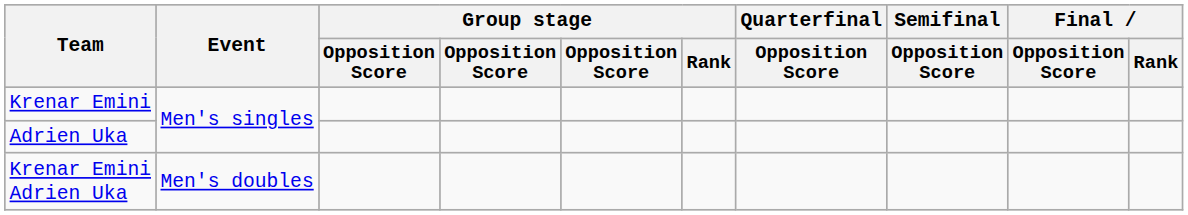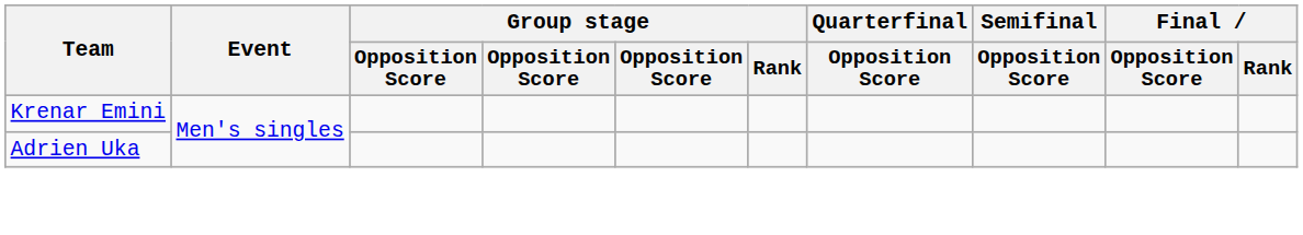 <table class="wikitable" style="font-size:90%">
 <tr>
 <th rowspan=2>Team</th>
 <th rowspan=2>Event</th>
 <th colspan=4>Group stage</th>
 <th>Quarterfinal</th>
 <th>Semifinal</th>
 <th colspan=2>Final / </th>
 </tr>
 <tr style="font-size:95%">
 <th>Opposition<br>Score</th>
 <th>Opposition<br>Score</th>
 <th>Opposition<br>Score</th>
 <th>Rank</th>
 <th>Opposition<br>Score</th>
 <th>Opposition<br>Score</th>
 <th>Opposition<br>Score</th>
 <th>Rank</th>
 </tr>
 <tr align=center>
 <td align=left><a href='#'>Krenar Emini</a></td>
 <td align=left rowspan=2><a href='#'>Men's singles</a></td>
 <td></td>
 <td></td>
 <td></td>
 <td></td>
 <td></td>
 <td></td>
 <td></td>
 <td></td>
 </tr>
 <tr align=center>
 <td align=left><a href='#'>Adrien Uka</a></td>
 <td></td>
 <td></td>
 <td></td>
 <td></td>
 <td></td>
 <td></td>
 <td></td>
 <td></td>
 </tr>
-<tr align=center>
-<td align=left><a href='#'>Krenar Emini</a><br><a href='#'>Adrien Uka</a></td>
-<td align=left><a href='#'>Men's doubles</a></td>
-<td></td>
-<td></td>
-<td></td>
-<td></td>
-<td></td>
-<td></td>
-<td></td>
-<td></td>
-</tr>
 </table>
